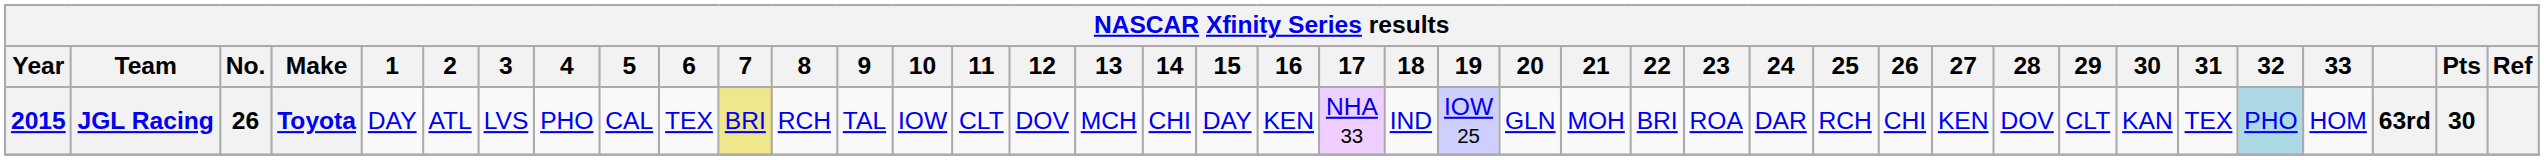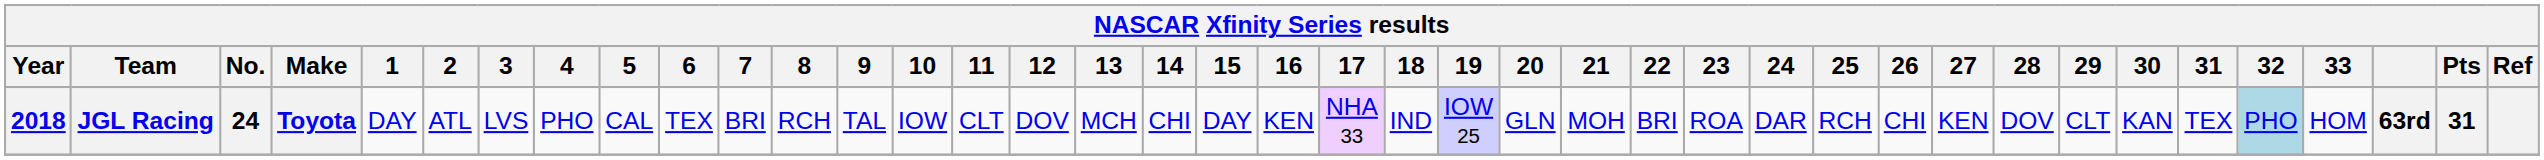 <table class="wikitable" style="text-align:center; font-size:75%">
 <tr>
 <th colspan=42><a href='#'>NASCAR</a> <a href='#'>Xfinity Series</a> results</th>
 </tr>
 <tr>
 <th>Year</th>
 <th>Team</th>
 <th>No.</th>
 <th>Make</th>
 <th>1</th>
 <th>2</th>
 <th>3</th>
 <th>4</th>
 <th>5</th>
 <th>6</th>
 <th>7</th>
 <th>8</th>
 <th>9</th>
 <th>10</th>
 <th>11</th>
 <th>12</th>
 <th>13</th>
 <th>14</th>
 <th>15</th>
 <th>16</th>
 <th>17</th>
 <th>18</th>
 <th>19</th>
 <th>20</th>
 <th>21</th>
 <th>22</th>
 <th>23</th>
 <th>24</th>
 <th>25</th>
 <th>26</th>
 <th>27</th>
 <th>28</th>
 <th>29</th>
 <th>30</th>
 <th>31</th>
 <th>32</th>
 <th>33</th>
 <th></th>
 <th>Pts</th>
 <th>Ref</th>
 </tr>
 <tr>
-<th><a href='#'>2015</a></th>
+<th><a href='#'>2018</a></th>
 <th><a href='#'>JGL Racing</a></th>
-<th>26</th>
+<th>24</th>
 <th><a href='#'>Toyota</a></th>
 <td><a href='#'>DAY</a></td>
 <td><a href='#'>ATL</a></td>
 <td><a href='#'>LVS</a></td>
 <td><a href='#'>PHO</a></td>
 <td><a href='#'>CAL</a></td>
 <td><a href='#'>TEX</a></td>
-<td style="background: khaki;"><a href='#'>BRI</a></td>
+<td><a href='#'>BRI</a></td>
 <td><a href='#'>RCH</a></td>
 <td><a href='#'>TAL</a></td>
 <td><a href='#'>IOW</a></td>
 <td><a href='#'>CLT</a></td>
 <td><a href='#'>DOV</a></td>
 <td><a href='#'>MCH</a></td>
 <td><a href='#'>CHI</a></td>
 <td><a href='#'>DAY</a></td>
 <td><a href='#'>KEN</a></td>
 <td style="background:#EFCFFF;"><a href='#'>NHA</a><br><small>33</small></td>
 <td><a href='#'>IND</a></td>
 <td style="background:#CFCFFF;"><a href='#'>IOW</a><br><small>25</small></td>
 <td><a href='#'>GLN</a></td>
 <td><a href='#'>MOH</a></td>
 <td><a href='#'>BRI</a></td>
 <td><a href='#'>ROA</a></td>
 <td><a href='#'>DAR</a></td>
 <td><a href='#'>RCH</a></td>
 <td><a href='#'>CHI</a></td>
 <td><a href='#'>KEN</a></td>
 <td><a href='#'>DOV</a></td>
 <td><a href='#'>CLT</a></td>
 <td><a href='#'>KAN</a></td>
 <td><a href='#'>TEX</a></td>
 <td style="background: lightblue;"><a href='#'>PHO</a></td>
 <td><a href='#'>HOM</a></td>
 <th>63rd</th>
-<th>30</th>
+<th>31</th>
 <th></th>
 </tr>
 <tr>
 </tr>
 </table>
